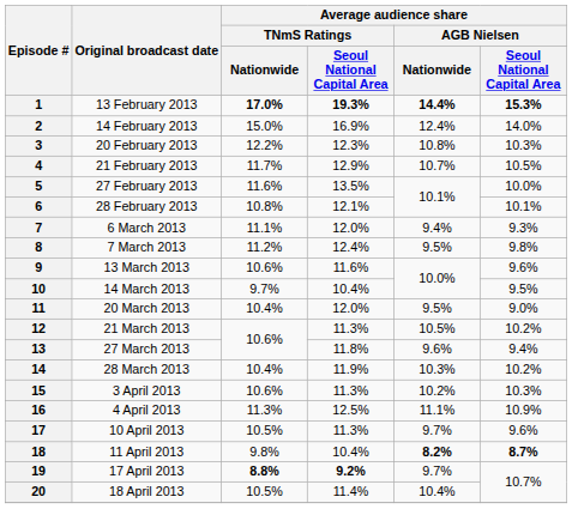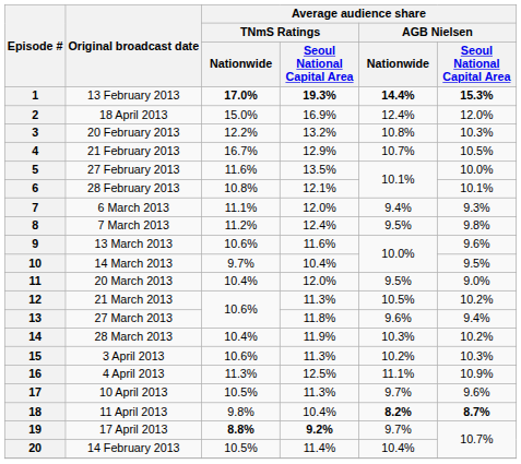 <table class=wikitable style="text-align:center">
 <tr>
 <th rowspan="3">Episode #</th>
 <th rowspan="3">Original broadcast date</th>
 <th colspan="4">Average audience share</th>
 </tr>
 <tr>
 <th colspan="2">TNmS Ratings</th>
 <th colspan="2">AGB Nielsen</th>
 </tr>
 <tr>
 <th width=100>Nationwide</th>
 <th width=100><a href='#'>Seoul National Capital Area</a></th>
 <th width=100>Nationwide</th>
 <th width=100><a href='#'>Seoul National Capital Area</a></th>
 </tr>
 <tr>
 <th>1</th>
 <td>13 February 2013</td>
 <td><span><strong>17.0%</strong></span></td>
 <td><span><strong>19.3%</strong></span></td>
 <td><span><strong>14.4%</strong></span></td>
 <td><span><strong>15.3%</strong></span></td>
 </tr>
 <tr>
 <th>2</th>
-<td>14 February 2013</td>
+<td>18 April 2013</td>
 <td>15.0%</td>
 <td>16.9%</td>
 <td>12.4%</td>
-<td>14.0%</td>
+<td>12.0%</td>
 </tr>
 <tr>
 <th>3</th>
 <td>20 February 2013</td>
 <td>12.2%</td>
-<td>12.3%</td>
+<td>13.2%</td>
 <td>10.8%</td>
 <td>10.3%</td>
 </tr>
 <tr>
 <th>4</th>
 <td>21 February 2013</td>
-<td>11.7%</td>
+<td>16.7%</td>
 <td>12.9%</td>
 <td>10.7%</td>
 <td>10.5%</td>
 </tr>
 <tr>
 <th>5</th>
 <td>27 February 2013</td>
 <td>11.6%</td>
 <td>13.5%</td>
 <td rowspan=2>10.1%</td>
 <td>10.0%</td>
 </tr>
 <tr>
 <th>6</th>
 <td>28 February 2013</td>
 <td>10.8%</td>
 <td>12.1%</td>
 <td>10.1%</td>
 </tr>
 <tr>
 <th>7</th>
 <td>6 March 2013</td>
 <td>11.1%</td>
 <td>12.0%</td>
 <td>9.4%</td>
 <td>9.3%</td>
 </tr>
 <tr>
 <th>8</th>
 <td>7 March 2013</td>
 <td>11.2%</td>
 <td>12.4%</td>
 <td>9.5%</td>
 <td>9.8%</td>
 </tr>
 <tr>
 <th>9</th>
 <td>13 March 2013</td>
 <td>10.6%</td>
 <td>11.6%</td>
 <td rowspan=2>10.0%</td>
 <td>9.6%</td>
 </tr>
 <tr>
 <th>10</th>
 <td>14 March 2013</td>
 <td>9.7%</td>
 <td>10.4%</td>
 <td>9.5%</td>
 </tr>
 <tr>
 <th>11</th>
 <td>20 March 2013</td>
 <td>10.4%</td>
 <td>12.0%</td>
 <td>9.5%</td>
 <td>9.0%</td>
 </tr>
 <tr align=center>
 <th>12</th>
 <td>21 March 2013</td>
 <td rowspan=2>10.6%</td>
 <td>11.3%</td>
 <td>10.5%</td>
 <td>10.2%</td>
 </tr>
 <tr align=center>
 <th>13</th>
 <td>27 March 2013</td>
 <td>11.8%</td>
 <td>9.6%</td>
 <td>9.4%</td>
 </tr>
 <tr align=center>
 <th>14</th>
 <td>28 March 2013</td>
 <td>10.4%</td>
 <td>11.9%</td>
 <td>10.3%</td>
 <td>10.2%</td>
 </tr>
 <tr align=center>
 <th>15</th>
 <td>3 April 2013</td>
 <td>10.6%</td>
 <td>11.3%</td>
 <td>10.2%</td>
 <td>10.3%</td>
 </tr>
 <tr align=center>
 <th>16</th>
 <td>4 April 2013</td>
 <td>11.3%</td>
 <td>12.5%</td>
 <td>11.1%</td>
 <td>10.9%</td>
 </tr>
 <tr align=center>
 <th>17</th>
 <td>10 April 2013</td>
 <td>10.5%</td>
 <td>11.3%</td>
 <td>9.7%</td>
 <td>9.6%</td>
 </tr>
 <tr align=center>
 <th>18</th>
 <td>11 April 2013</td>
 <td>9.8%</td>
 <td>10.4%</td>
 <td><span><strong>8.2%</strong></span></td>
 <td><span><strong>8.7%</strong></span></td>
 </tr>
 <tr align=center>
 <th>19</th>
 <td>17 April 2013</td>
 <td><span><strong>8.8%</strong></span></td>
 <td><span><strong>9.2%</strong></span></td>
 <td>9.7%</td>
 <td rowspan=2>10.7%</td>
 </tr>
 <tr align=center>
 <th>20</th>
-<td>18 April 2013</td>
+<td>14 February 2013</td>
 <td>10.5%</td>
 <td>11.4%</td>
 <td>10.4%</td>
 </tr>
 <tr align=center>
 </tr>
 </table>
